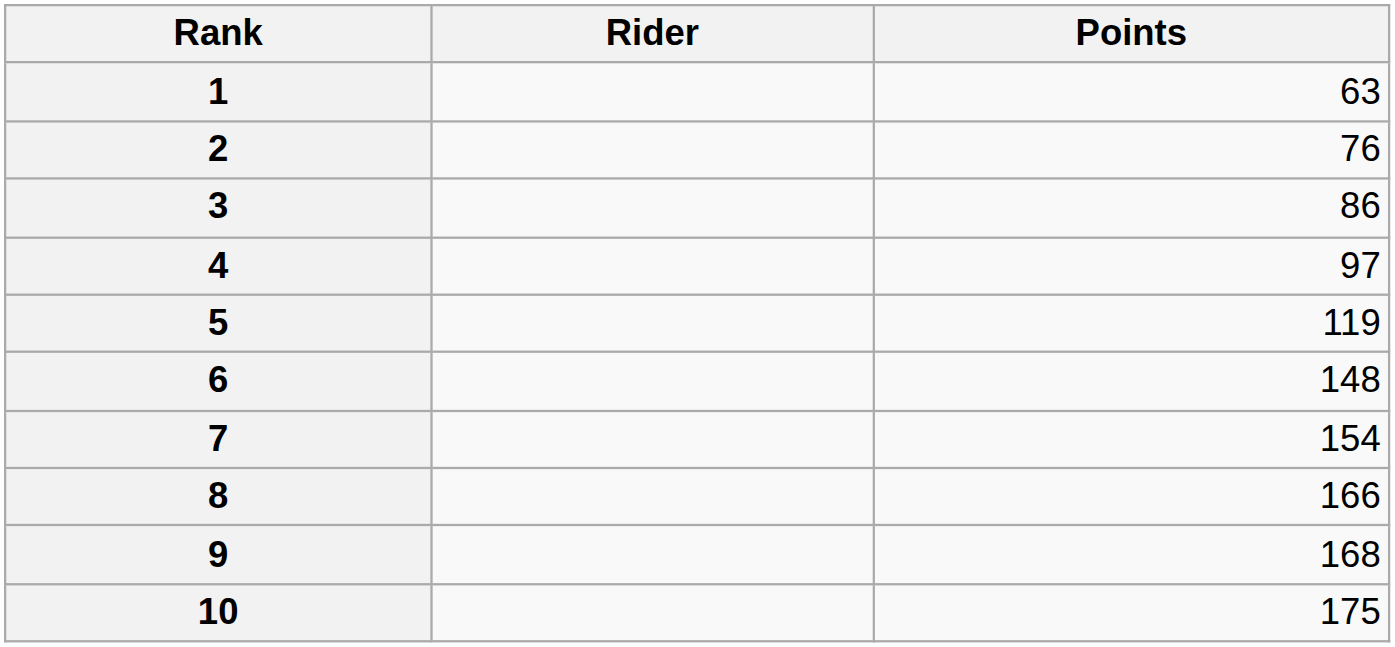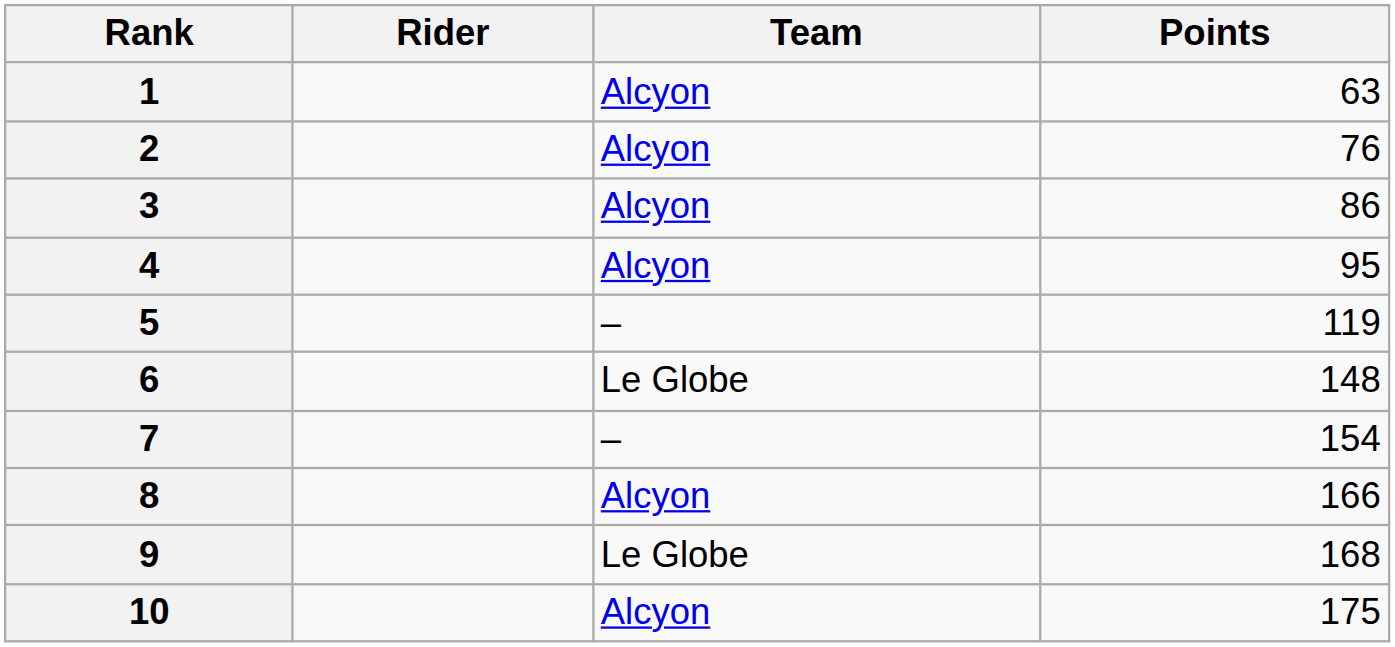 <table class="wikitable" style="width:38em; margin-bottom:0;">
 <tr>
 <th scope="col">Rank</th>
 <th scope="col">Rider</th>
+<th scope="col">Team</th>
 <th scope="col">Points</th>
 </tr>
 <tr>
 <th scope="col">1</th>
 <td></td>
+<td><a href='#'>Alcyon</a></td>
 <td style="text-align:right;">63</td>
 </tr>
 <tr>
 <th scope="col">2</th>
 <td></td>
+<td><a href='#'>Alcyon</a></td>
 <td style="text-align:right;">76</td>
 </tr>
 <tr>
 <th scope="col">3</th>
 <td></td>
+<td><a href='#'>Alcyon</a></td>
 <td style="text-align:right;">86</td>
 </tr>
 <tr>
 <th scope="col">4</th>
 <td></td>
-<td style="text-align:right;">97</td>
+<td><a href='#'>Alcyon</a></td>
+<td style="text-align:right;">95</td>
 </tr>
 <tr>
 <th scope="col">5</th>
 <td></td>
+<td>–</td>
 <td style="text-align:right;">119</td>
 </tr>
 <tr>
 <th scope="col">6</th>
 <td></td>
+<td>Le Globe</td>
 <td style="text-align:right;">148</td>
 </tr>
 <tr>
 <th scope="col">7</th>
 <td></td>
+<td>–</td>
 <td style="text-align:right;">154</td>
 </tr>
 <tr>
 <th scope="col">8</th>
 <td></td>
+<td><a href='#'>Alcyon</a></td>
 <td style="text-align:right;">166</td>
 </tr>
 <tr>
 <th scope="col">9</th>
 <td></td>
+<td>Le Globe</td>
 <td style="text-align:right;">168</td>
 </tr>
 <tr>
 <th scope="col">10</th>
 <td></td>
+<td><a href='#'>Alcyon</a></td>
 <td style="text-align:right;">175</td>
 </tr>
 </table>
